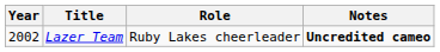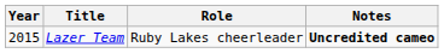 <table class="wikitable sortable">
 <tr>
 <th>Year</th>
 <th>Title</th>
 <th>Role</th>
 <th class="unsortable">Notes</th>
 </tr>
 <tr>
-<td>2002</td>
+<td>2015</td>
 <td><em><a href='#'>Lazer Team</a></em></td>
 <td>Ruby Lakes cheerleader</td>
 <td><strong>Uncredited cameo</strong></td>
 </tr>
 </table>
